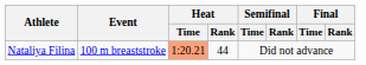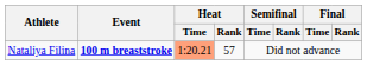 <table class=wikitable style="font-size:90%">
 <tr>
 <th rowspan="2">Athlete</th>
 <th rowspan="2">Event</th>
 <th colspan="2">Heat</th>
 <th colspan="2">Semifinal</th>
 <th colspan="2">Final</th>
 </tr>
 <tr style="font-size:95%">
 <th>Time</th>
 <th>Rank</th>
 <th>Time</th>
 <th>Rank</th>
 <th>Time</th>
 <th>Rank</th>
 </tr>
 <tr align=center>
 <td align=left><a href='#'>Nataliya Filina</a></td>
-<td align=left><a href='#'>100 m breaststroke</a></td>
+<td align=left><strong><a href='#'>100 m breaststroke</a></strong></td>
 <td style="background: lightsalmon;">1:20.21</td>
-<td>44</td>
+<td>57</td>
 <td colspan=4>Did not advance</td>
 </tr>
 </table>
